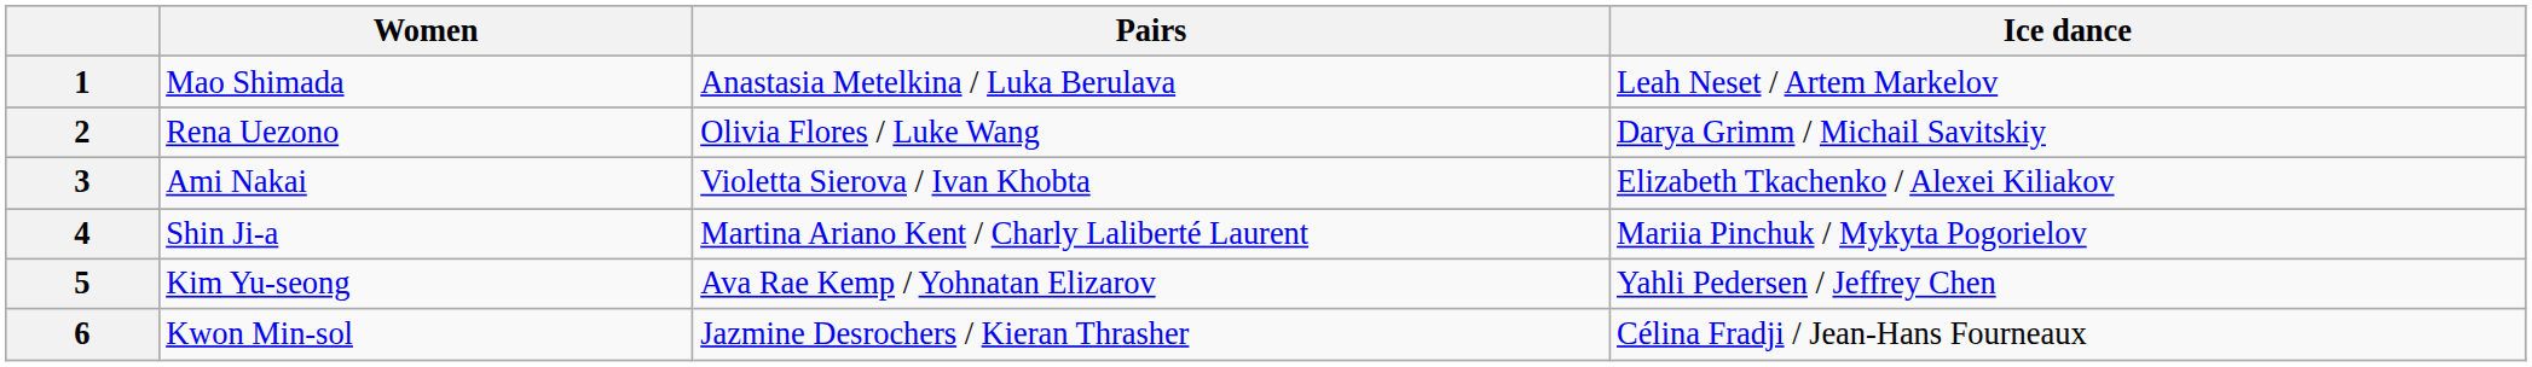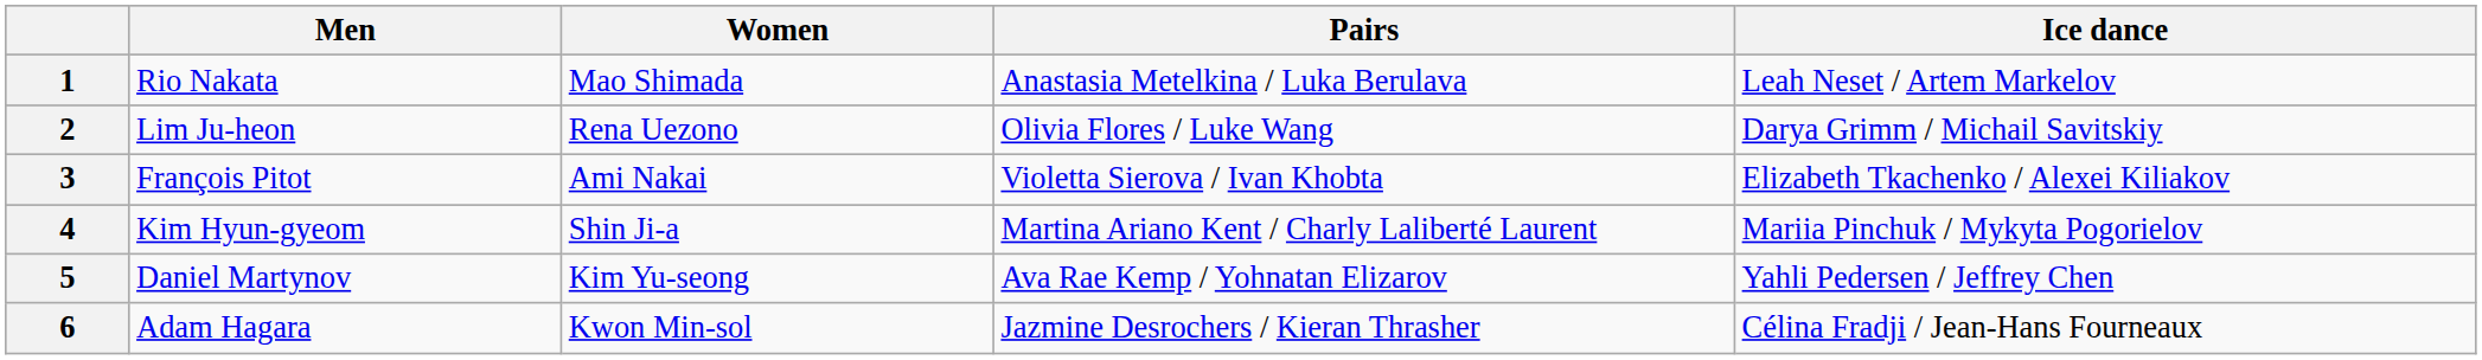 <table class="wikitable unsortable" style="text-align:left; width:100%">
 <tr>
 <th scope="col" style="width:5%"></th>
+<th scope="col" style="width:17.5%">Men</th>
 <th scope="col" style="width:17.5%">Women</th>
 <th scope="col" style="width:30%">Pairs</th>
 <th scope="col" style="width:30%">Ice dance</th>
 </tr>
 <tr>
 <th scope="row">1</th>
+<td> <a href='#'>Rio Nakata</a></td>
 <td> <a href='#'>Mao Shimada</a></td>
 <td> <a href='#'>Anastasia Metelkina</a> / <a href='#'>Luka Berulava</a></td>
 <td> <a href='#'>Leah Neset</a> / <a href='#'>Artem Markelov</a></td>
 </tr>
 <tr>
 <th scope="row">2</th>
+<td> <a href='#'>Lim Ju-heon</a></td>
 <td> <a href='#'>Rena Uezono</a></td>
 <td> <a href='#'>Olivia Flores</a> / <a href='#'>Luke Wang</a></td>
 <td> <a href='#'>Darya Grimm</a> / <a href='#'>Michail Savitskiy</a></td>
 </tr>
 <tr>
 <th scope="row">3</th>
+<td> <a href='#'>François Pitot</a></td>
 <td> <a href='#'>Ami Nakai</a></td>
 <td> <a href='#'>Violetta Sierova</a> / <a href='#'>Ivan Khobta</a></td>
 <td> <a href='#'>Elizabeth Tkachenko</a> / <a href='#'>Alexei Kiliakov</a></td>
 </tr>
 <tr>
 <th scope="row">4</th>
+<td> <a href='#'>Kim Hyun-gyeom</a></td>
 <td> <a href='#'>Shin Ji-a</a></td>
 <td> <a href='#'>Martina Ariano Kent</a> / <a href='#'>Charly Laliberté Laurent</a></td>
 <td> <a href='#'>Mariia Pinchuk</a> / <a href='#'>Mykyta Pogorielov</a></td>
 </tr>
 <tr>
 <th scope="row">5</th>
+<td> <a href='#'>Daniel Martynov</a></td>
 <td> <a href='#'>Kim Yu-seong</a></td>
 <td> <a href='#'>Ava Rae Kemp</a> / <a href='#'>Yohnatan Elizarov</a></td>
 <td> <a href='#'>Yahli Pedersen</a> / <a href='#'>Jeffrey Chen</a></td>
 </tr>
 <tr>
 <th scope="row">6</th>
+<td> <a href='#'>Adam Hagara</a></td>
 <td> <a href='#'>Kwon Min-sol</a></td>
 <td> <a href='#'>Jazmine Desrochers</a> / <a href='#'>Kieran Thrasher</a></td>
 <td> <a href='#'>Célina Fradji</a> / Jean-Hans Fourneaux</td>
 </tr>
 </table>
